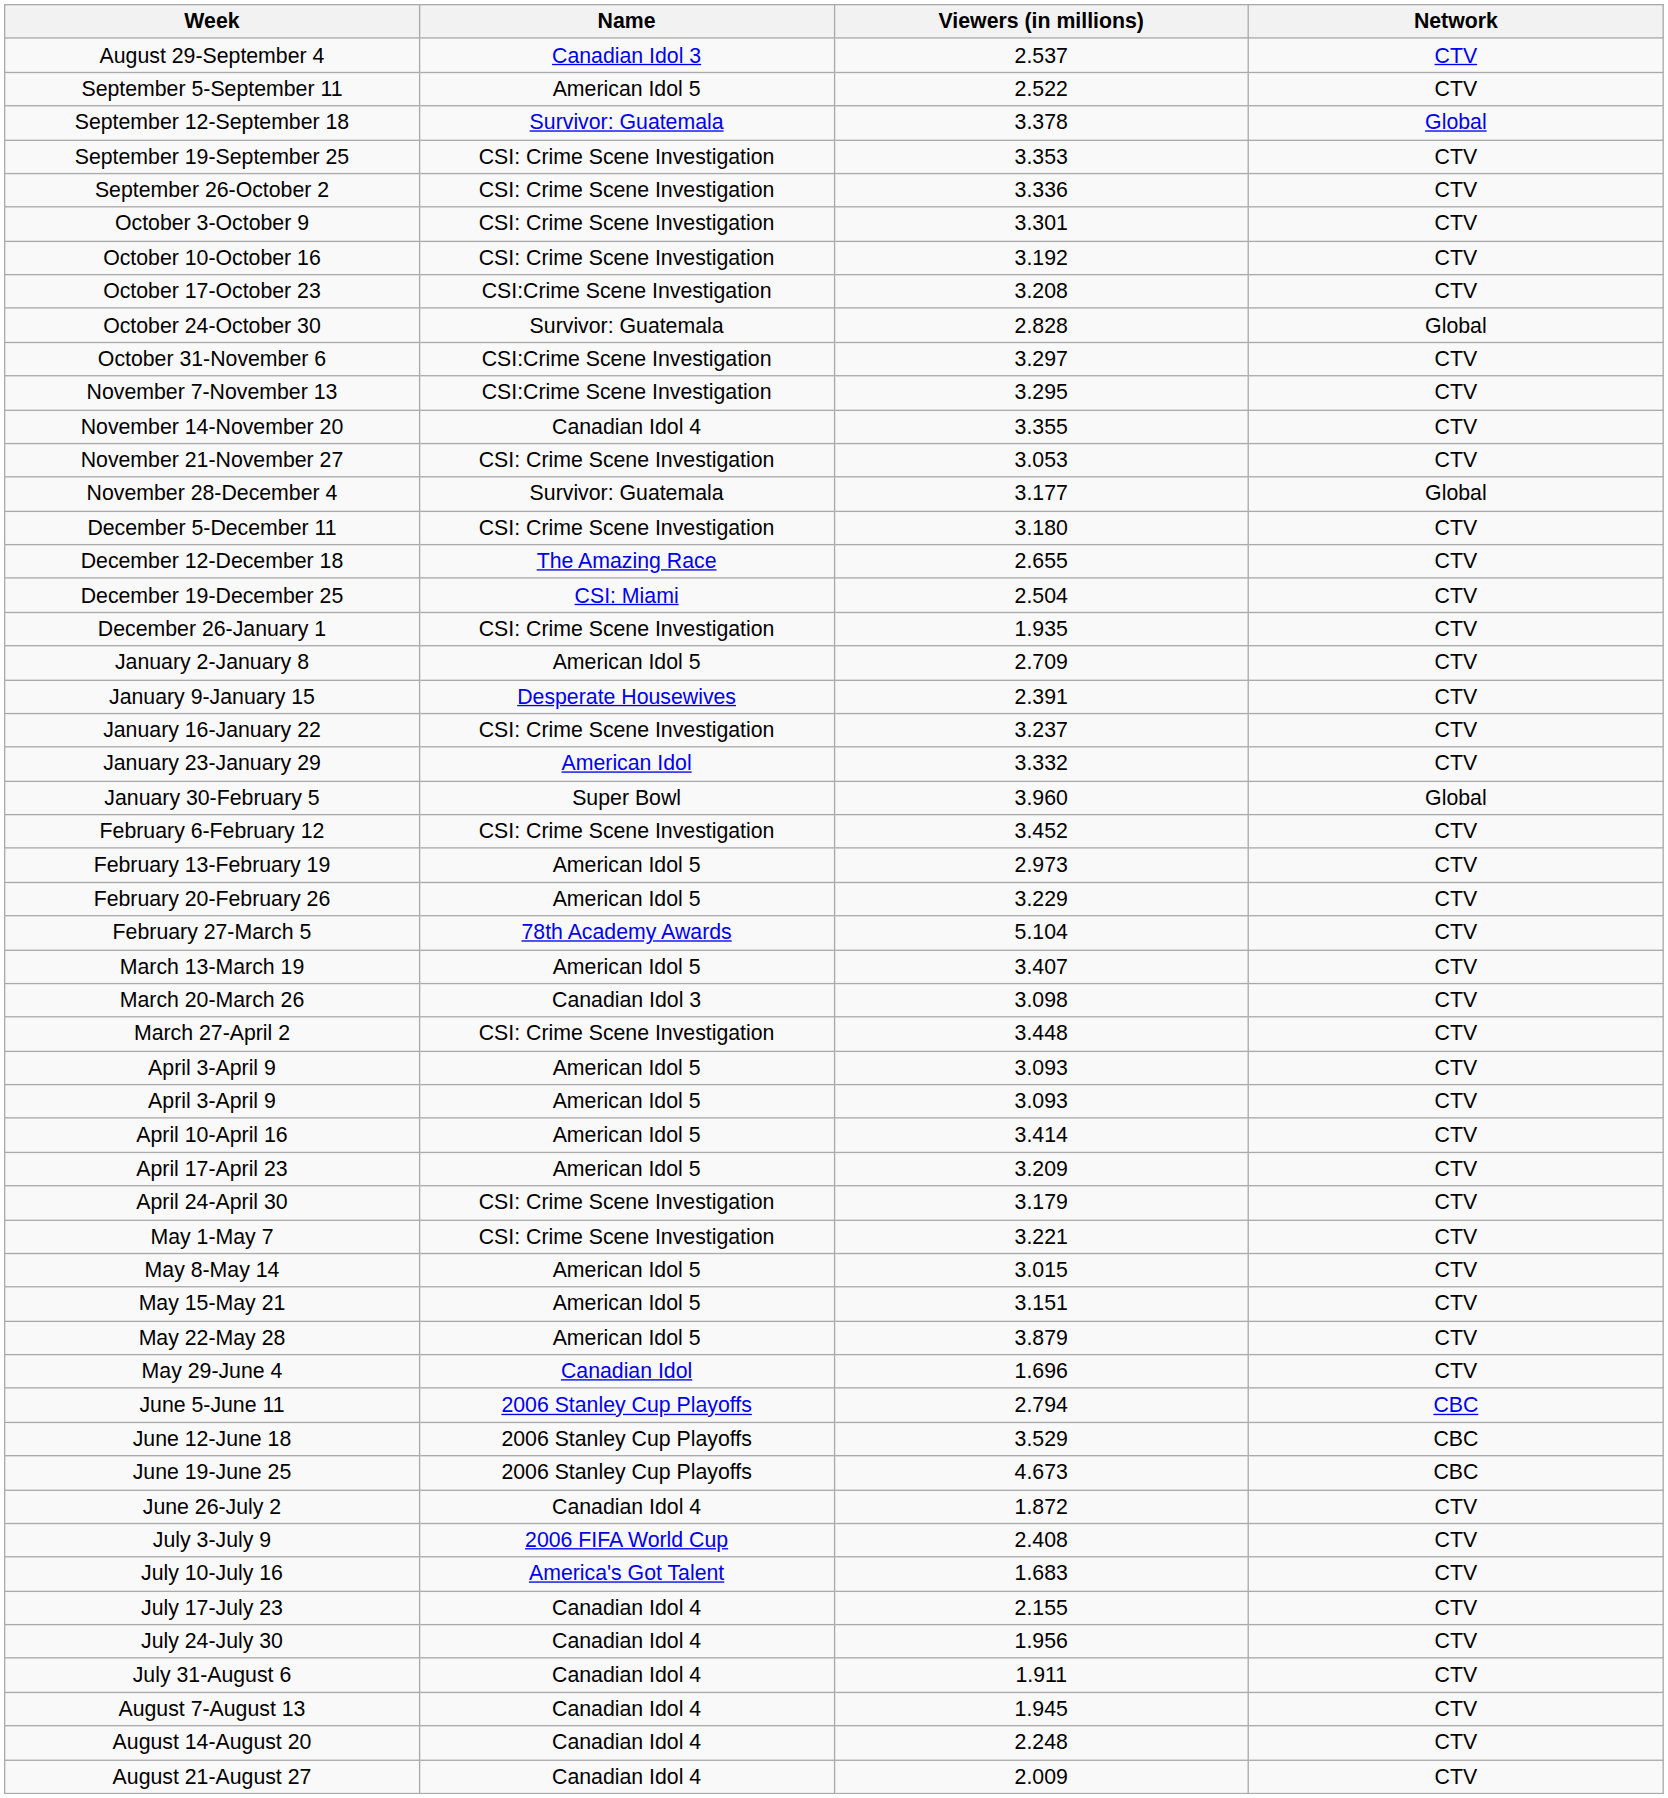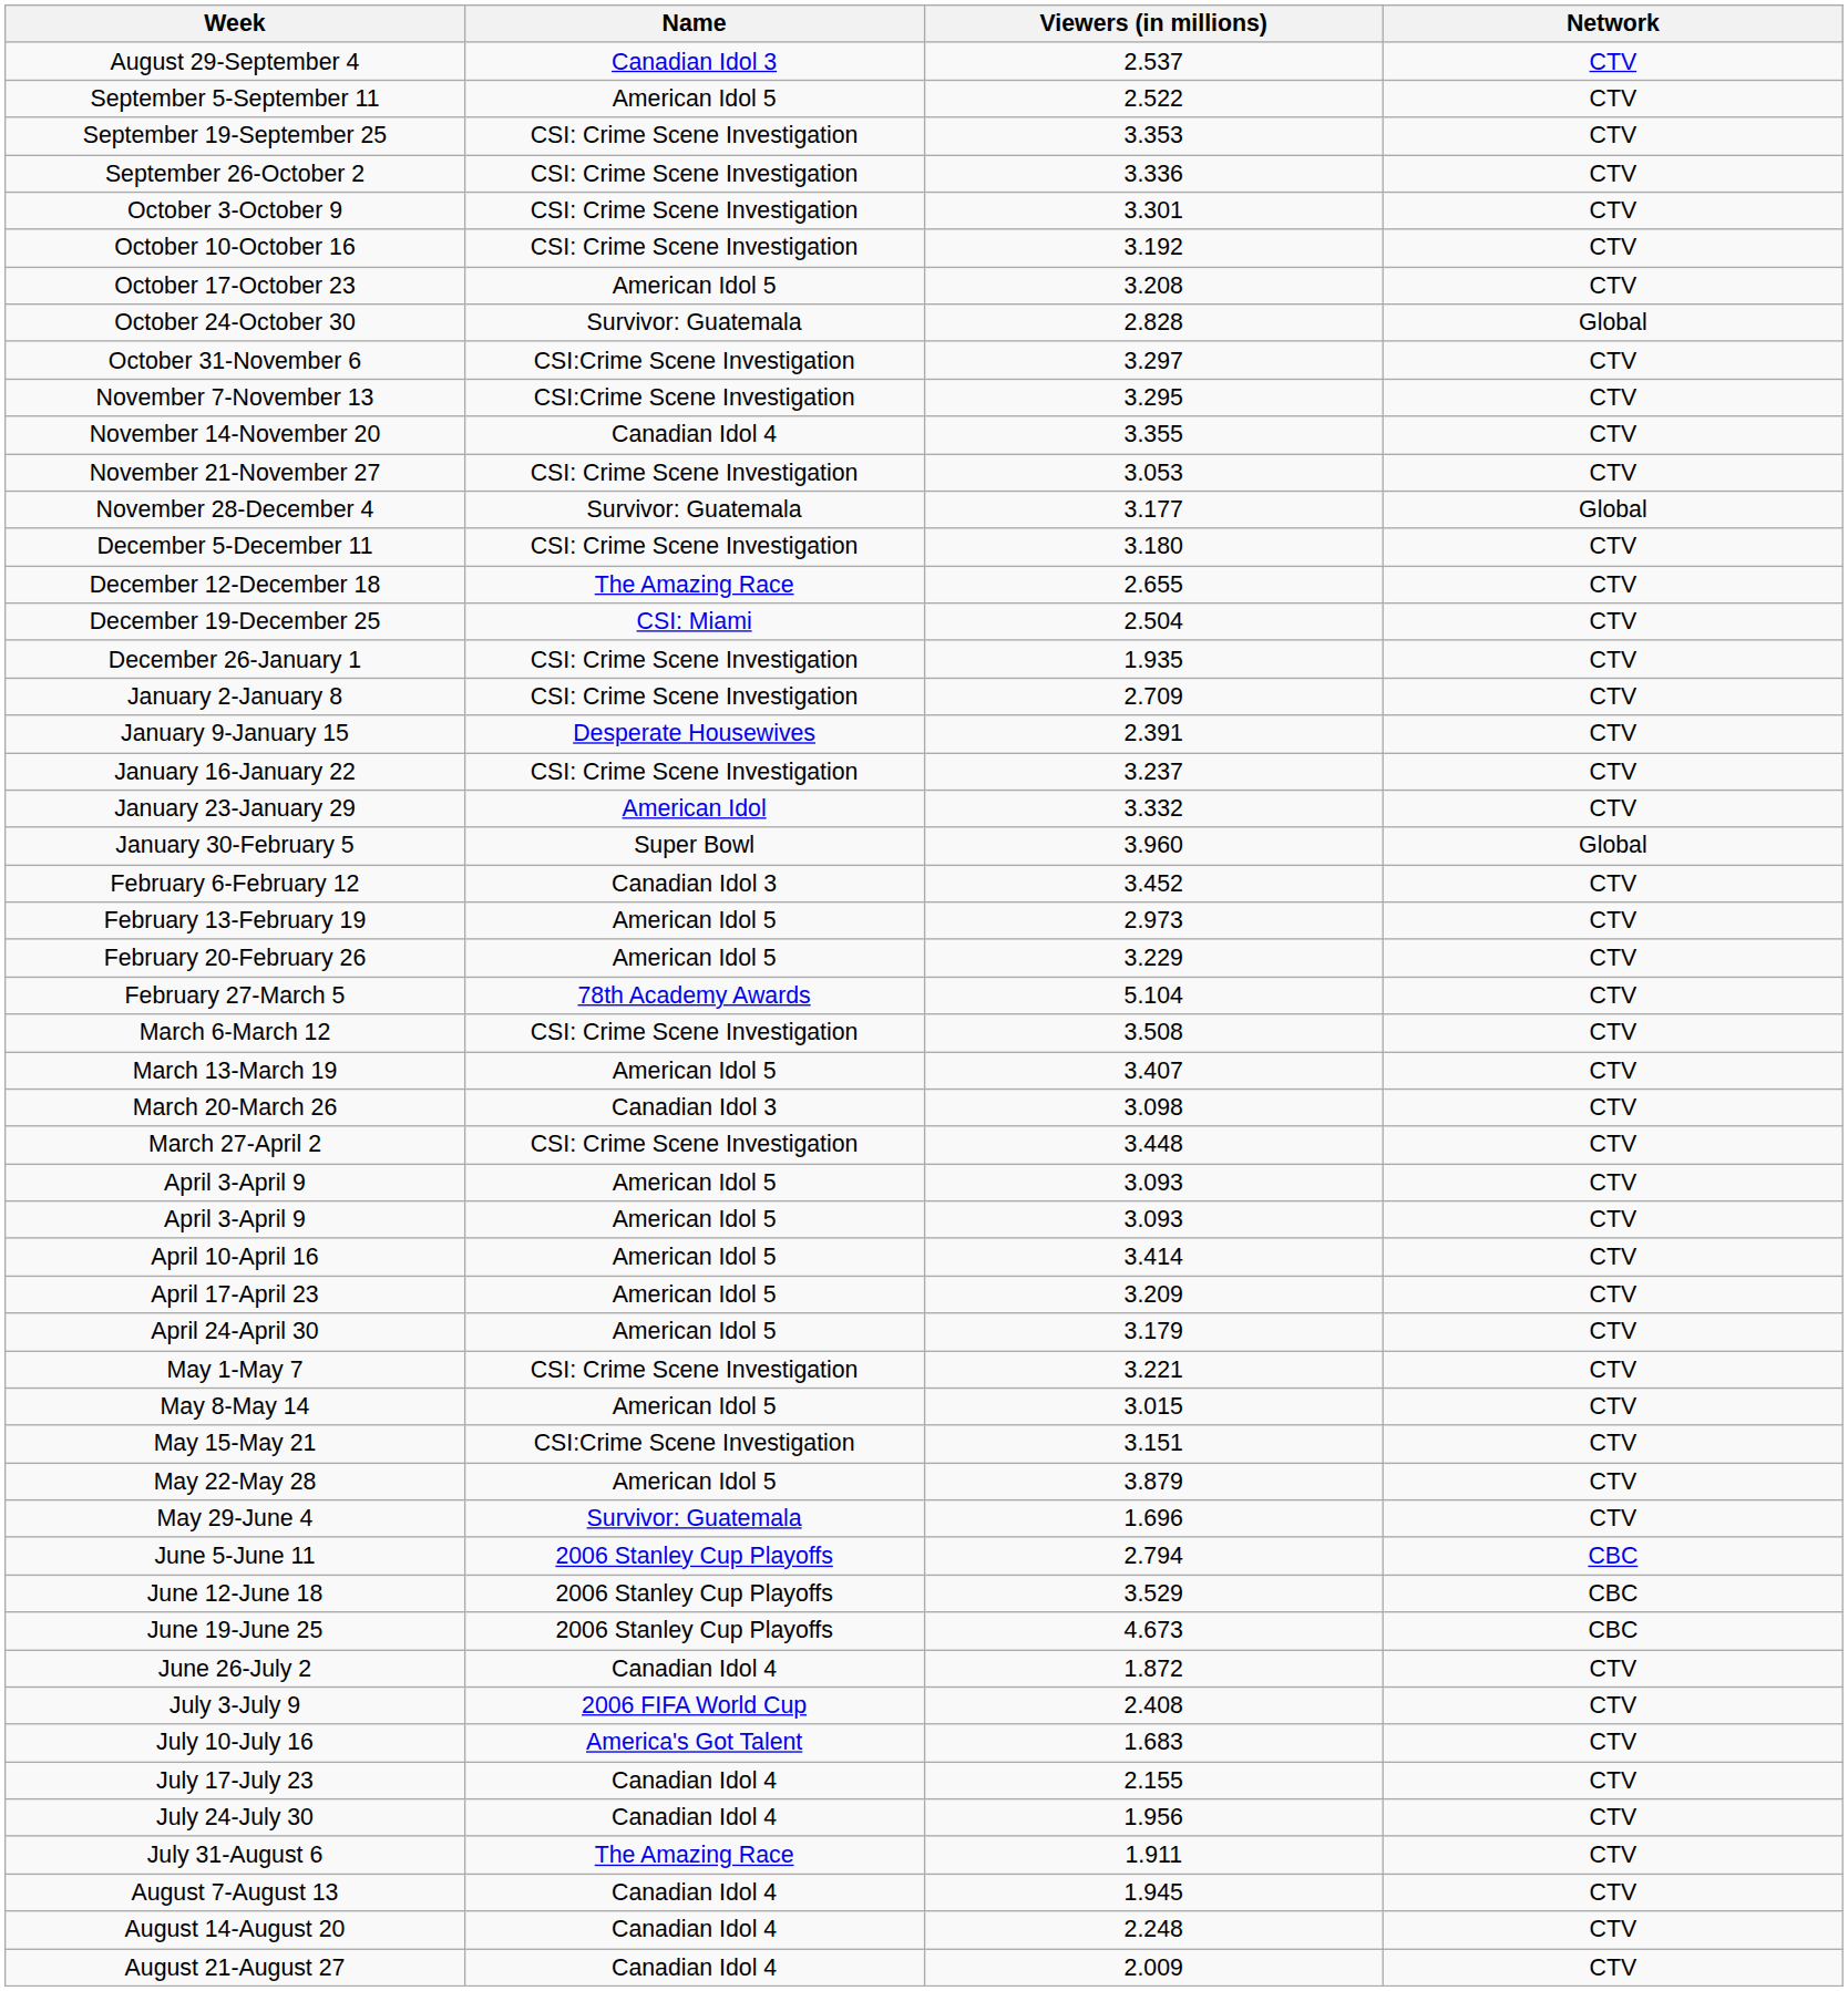 <table class="wikitable sortable">
 <tr>
 <th width="12%">Week</th>
 <th width="12%">Name</th>
 <th width="12%">Viewers (in millions)</th>
 <th width="12%">Network</th>
 </tr>
 <tr align="center">
 <td colspan="1" align=center>August 29-September 4</td>
 <td colspan="1" align=center><a href='#'>Canadian Idol 3</a></td>
 <td colspan="1" align=center>2.537</td>
 <td colspan="1" align=center><a href='#'>CTV</a></td>
 </tr>
 <tr align="center">
 <td colspan="1" align=center>September 5-September 11</td>
 <td colspan="1" align=center>American Idol 5</td>
 <td colspan="1" align=center>2.522</td>
 <td colspan="1" align=center>CTV</td>
-</tr>
-<tr align="center">
-<td colspan="1" align=center>September 12-September 18</td>
-<td colspan="1" align=center><a href='#'>Survivor: Guatemala</a></td>
-<td colspan="1" align=center>3.378</td>
-<td colspan="1" align=center><a href='#'>Global</a></td>
 </tr>
 <tr align="center">
 <td colspan="1" align=center>September 19-September 25</td>
 <td colspan="1" align=center>CSI: Crime Scene Investigation</td>
 <td colspan="1" align=center>3.353</td>
 <td colspan="1" align=center>CTV</td>
 </tr>
 <tr align="center">
 <td colspan="1" align=center>September 26-October 2</td>
 <td colspan="1" align=center>CSI: Crime Scene Investigation</td>
 <td colspan="1" align=center>3.336</td>
 <td colspan="1" align=center>CTV</td>
 </tr>
 <tr align="center">
 <td colspan="1" align=center>October 3-October 9</td>
 <td colspan="1" align=center>CSI: Crime Scene Investigation</td>
 <td colspan="1" align=center>3.301</td>
 <td colspan="1" align=center>CTV</td>
 </tr>
 <tr align="center">
 <td colspan="1" align=center>October 10-October 16</td>
 <td colspan="1" align=center>CSI: Crime Scene Investigation</td>
 <td colspan="1" align=center>3.192</td>
 <td colspan="1" align=center>CTV</td>
 </tr>
 <tr align="center">
 <td colspan="1" align=center>October 17-October 23</td>
-<td colspan="1" align=center>CSI:Crime Scene Investigation</td>
+<td colspan="1" align=center>American Idol 5</td>
 <td colspan="1" align=center>3.208</td>
 <td colspan="1" align=center>CTV</td>
 </tr>
 <tr align="center">
 <td colspan="1" align=center>October 24-October 30</td>
 <td colspan="1" align=center>Survivor: Guatemala</td>
 <td colspan="1" align=center>2.828</td>
 <td colspan="1" align=center>Global</td>
 </tr>
 <tr align="center">
 <td colspan="1" align=center>October 31-November 6</td>
 <td colspan="1" align=center>CSI:Crime Scene Investigation</td>
 <td colspan="1" align=center>3.297</td>
 <td colspan="1" align=center>CTV</td>
 </tr>
 <tr align="center">
 <td colspan="1" align=center>November 7-November 13</td>
 <td colspan="1" align=center>CSI:Crime Scene Investigation</td>
 <td colspan="1" align=center>3.295</td>
 <td colspan="1" align=center>CTV</td>
 </tr>
 <tr align="center">
 <td colspan="1" align=center>November 14-November 20</td>
 <td colspan="1" align=center>Canadian Idol 4</td>
 <td colspan="1" align=center>3.355</td>
 <td colspan="1" align=center>CTV</td>
 </tr>
 <tr align="center">
 <td colspan="1" align=center>November 21-November 27</td>
 <td colspan="1" align=center>CSI: Crime Scene Investigation</td>
 <td colspan="1" align=center>3.053</td>
 <td colspan="1" align=center>CTV</td>
 </tr>
 <tr align="center">
 <td colspan="1" align=center>November 28-December 4</td>
 <td colspan="1" align=center>Survivor: Guatemala</td>
 <td colspan="1" align=center>3.177</td>
 <td colspan="1" align=center>Global</td>
 </tr>
 <tr align="center">
 <td colspan="1" align=center>December 5-December 11</td>
 <td colspan="1" align=center>CSI: Crime Scene Investigation</td>
 <td colspan="1" align=center>3.180</td>
 <td colspan="1" align=center>CTV</td>
 </tr>
 <tr align="center">
 <td colspan="1" align=center>December 12-December 18</td>
 <td colspan="1" align=center><a href='#'>The Amazing Race</a></td>
 <td colspan="1" align=center>2.655</td>
 <td colspan="1" align=center>CTV</td>
 </tr>
 <tr align="center">
 <td colspan="1" align=center>December 19-December 25</td>
 <td colspan="1" align=center><a href='#'>CSI: Miami</a></td>
 <td colspan="1" align=center>2.504</td>
 <td colspan="1" align=center>CTV</td>
 </tr>
 <tr align="center">
 <td colspan="1" align=center>December 26-January 1</td>
 <td colspan="1" align=center>CSI: Crime Scene Investigation</td>
 <td colspan="1" align=center>1.935</td>
 <td colspan="1" align=center>CTV</td>
 </tr>
 <tr align="center">
 <td colspan="1" align=center>January 2-January 8</td>
-<td colspan="1" align=center>American Idol 5</td>
+<td colspan="1" align=center>CSI: Crime Scene Investigation</td>
 <td colspan="1" align=center>2.709</td>
 <td colspan="1" align=center>CTV</td>
 </tr>
 <tr align="center">
 <td colspan="1" align=center>January 9-January 15</td>
 <td colspan="1" align=center><a href='#'>Desperate Housewives</a></td>
 <td colspan="1" align=center>2.391</td>
 <td colspan="1" align=center>CTV</td>
 </tr>
 <tr align="center">
 <td colspan="1" align=center>January 16-January 22</td>
 <td colspan="1" align=center>CSI: Crime Scene Investigation</td>
 <td colspan="1" align=center>3.237</td>
 <td colspan="1" align=center>CTV</td>
 </tr>
 <tr align="center">
 <td colspan="1" align=center>January 23-January 29</td>
 <td colspan="1" align=center><a href='#'>American Idol</a></td>
 <td colspan="1" align=center>3.332</td>
 <td colspan="1" align=center>CTV</td>
 </tr>
 <tr align="center">
 <td colspan="1" align=center>January 30-February 5</td>
 <td colspan="1" align=center>Super Bowl</td>
 <td colspan="1" align=center>3.960</td>
 <td colspan="1" align=center>Global</td>
 </tr>
 <tr align="center">
 <td colspan="1" align=center>February 6-February 12</td>
-<td colspan="1" align=center>CSI: Crime Scene Investigation</td>
+<td colspan="1" align=center>Canadian Idol 3</td>
 <td colspan="1" align=center>3.452</td>
 <td colspan="1" align=center>CTV</td>
 </tr>
 <tr align="center">
 <td colspan="1" align=center>February 13-February 19</td>
 <td colspan="1" align=center>American Idol 5</td>
 <td colspan="1" align=center>2.973</td>
 <td colspan="1" align=center>CTV</td>
 </tr>
 <tr align="center">
 <td colspan="1" align=center>February 20-February 26</td>
 <td colspan="1" align=center>American Idol 5</td>
 <td colspan="1" align=center>3.229</td>
 <td colspan="1" align=center>CTV</td>
 </tr>
 <tr align="center">
 <td colspan="1" align=center>February 27-March 5</td>
 <td colspan="1" align=center><a href='#'>78th Academy Awards</a></td>
 <td colspan="1" align=center>5.104</td>
+<td colspan="1" align=center>CTV</td>
+</tr>
+<tr align="center">
+<td colspan="1" align=center>March 6-March 12</td>
+<td colspan="1" align=center>CSI: Crime Scene Investigation</td>
+<td colspan="1" align=center>3.508</td>
 <td colspan="1" align=center>CTV</td>
 </tr>
 <tr align="center">
 <td colspan="1" align=center>March 13-March 19</td>
 <td colspan="1" align=center>American Idol 5</td>
 <td colspan="1" align=center>3.407</td>
 <td colspan="1" align=center>CTV</td>
 </tr>
 <tr align="center">
 <td colspan="1" align=center>March 20-March 26</td>
 <td colspan="1" align=center>Canadian Idol 3</td>
 <td colspan="1" align=center>3.098</td>
 <td colspan="1" align=center>CTV</td>
 </tr>
 <tr align="center">
 <td colspan="1" align=center>March 27-April 2</td>
 <td colspan="1" align=center>CSI: Crime Scene Investigation</td>
 <td colspan="1" align=center>3.448</td>
 <td colspan="1" align=center>CTV</td>
 </tr>
 <tr align="center">
 <td colspan="1" align=center>April 3-April 9</td>
 <td colspan="1" align=center>American Idol 5</td>
 <td colspan="1" align=center>3.093</td>
 <td colspan="1" align=center>CTV</td>
 </tr>
 <tr align="center">
 <td colspan="1" align=center>April 3-April 9</td>
 <td colspan="1" align=center>American Idol 5</td>
 <td colspan="1" align=center>3.093</td>
 <td colspan="1" align=center>CTV</td>
 </tr>
 <tr align="center">
 <td colspan="1" align=center>April 10-April 16</td>
 <td colspan="1" align=center>American Idol 5</td>
 <td colspan="1" align=center>3.414</td>
 <td colspan="1" align=center>CTV</td>
 </tr>
 <tr align="center">
 <td colspan="1" align=center>April 17-April 23</td>
 <td colspan="1" align=center>American Idol 5</td>
 <td colspan="1" align=center>3.209</td>
 <td colspan="1" align=center>CTV</td>
 </tr>
 <tr align="center">
 <td colspan="1" align=center>April 24-April 30</td>
-<td colspan="1" align=center>CSI: Crime Scene Investigation</td>
+<td colspan="1" align=center>American Idol 5</td>
 <td colspan="1" align=center>3.179</td>
 <td colspan="1" align=center>CTV</td>
 </tr>
 <tr align="center">
 <td colspan="1" align=center>May 1-May 7</td>
 <td colspan="1" align=center>CSI: Crime Scene Investigation</td>
 <td colspan="1" align=center>3.221</td>
 <td colspan="1" align=center>CTV</td>
 </tr>
 <tr align="center">
 <td colspan="1" align=center>May 8-May 14</td>
 <td colspan="1" align=center>American Idol 5</td>
 <td colspan="1" align=center>3.015</td>
 <td colspan="1" align=center>CTV</td>
 </tr>
 <tr align="center">
 <td colspan="1" align=center>May 15-May 21</td>
-<td colspan="1" align=center>American Idol 5</td>
+<td colspan="1" align=center>CSI:Crime Scene Investigation</td>
 <td colspan="1" align=center>3.151</td>
 <td colspan="1" align=center>CTV</td>
 </tr>
 <tr align="center">
 <td colspan="1" align=center>May 22-May 28</td>
 <td colspan="1" align=center>American Idol 5</td>
 <td colspan="1" align=center>3.879</td>
 <td colspan="1" align=center>CTV</td>
 </tr>
 <tr align="center">
 <td colspan="1" align=center>May 29-June 4</td>
-<td colspan="1" align=center><a href='#'>Canadian Idol</a></td>
+<td colspan="1" align=center><a href='#'>Survivor: Guatemala</a></td>
 <td colspan="1" align=center>1.696</td>
 <td colspan="1" align=center>CTV</td>
 </tr>
 <tr align="center">
 <td colspan="1" align=center>June 5-June 11</td>
 <td colspan="1" align=center><a href='#'>2006 Stanley Cup Playoffs</a></td>
 <td colspan="1" align=center>2.794</td>
 <td colspan="1" align=center><a href='#'>CBC</a></td>
 </tr>
 <tr align="center">
 <td colspan="1" align=center>June 12-June 18</td>
 <td colspan="1" align=center>2006 Stanley Cup Playoffs</td>
 <td colspan="1" align=center>3.529</td>
 <td colspan="1" align=center>CBC</td>
 </tr>
 <tr align="center">
 <td colspan="1" align=center>June 19-June 25</td>
 <td colspan="1" align=center>2006 Stanley Cup Playoffs</td>
 <td colspan="1" align=center>4.673</td>
 <td colspan="1" align=center>CBC</td>
 </tr>
 <tr align="center">
 <td colspan="1" align=center>June 26-July 2</td>
 <td colspan="1" align=center>Canadian Idol 4</td>
 <td colspan="1" align=center>1.872</td>
 <td colspan="1" align=center>CTV</td>
 </tr>
 <tr align="center">
 <td colspan="1" align=center>July 3-July 9</td>
 <td colspan="1" align=center><a href='#'>2006 FIFA World Cup</a></td>
 <td colspan="1" align=center>2.408</td>
 <td colspan="1" align=center>CTV</td>
 </tr>
 <tr align="center">
 <td colspan="1" align=center>July 10-July 16</td>
 <td colspan="1" align=center><a href='#'>America's Got Talent</a></td>
 <td colspan="1" align=center>1.683</td>
 <td colspan="1" align=center>CTV</td>
 </tr>
 <tr align="center">
 <td colspan="1" align=center>July 17-July 23</td>
 <td colspan="1" align=center>Canadian Idol 4</td>
 <td colspan="1" align=center>2.155</td>
 <td colspan="1" align=center>CTV</td>
 </tr>
 <tr align="center">
 <td colspan="1" align=center>July 24-July 30</td>
 <td colspan="1" align=center>Canadian Idol 4</td>
 <td colspan="1" align=center>1.956</td>
 <td colspan="1" align=center>CTV</td>
 </tr>
 <tr align="center">
 <td colspan="1" align=center>July 31-August 6</td>
-<td colspan="1" align=center>Canadian Idol 4</td>
+<td colspan="1" align=center><a href='#'>The Amazing Race</a></td>
 <td colspan="1" align=center>1.911</td>
 <td colspan="1" align=center>CTV</td>
 </tr>
 <tr align="center">
 <td colspan="1" align=center>August 7-August 13</td>
 <td colspan="1" align=center>Canadian Idol 4</td>
 <td colspan="1" align=center>1.945</td>
 <td colspan="1" align=center>CTV</td>
 </tr>
 <tr align="center">
 <td colspan="1" align=center>August 14-August 20</td>
 <td colspan="1" align=center>Canadian Idol 4</td>
 <td colspan="1" align=center>2.248</td>
 <td colspan="1" align=center>CTV</td>
 </tr>
 <tr align="center">
 <td colspan="1" align=center>August 21-August 27</td>
 <td colspan="1" align=center>Canadian Idol 4</td>
 <td colspan="1" align=center>2.009</td>
 <td colspan="1" align=center>CTV</td>
 </tr>
 </table>
